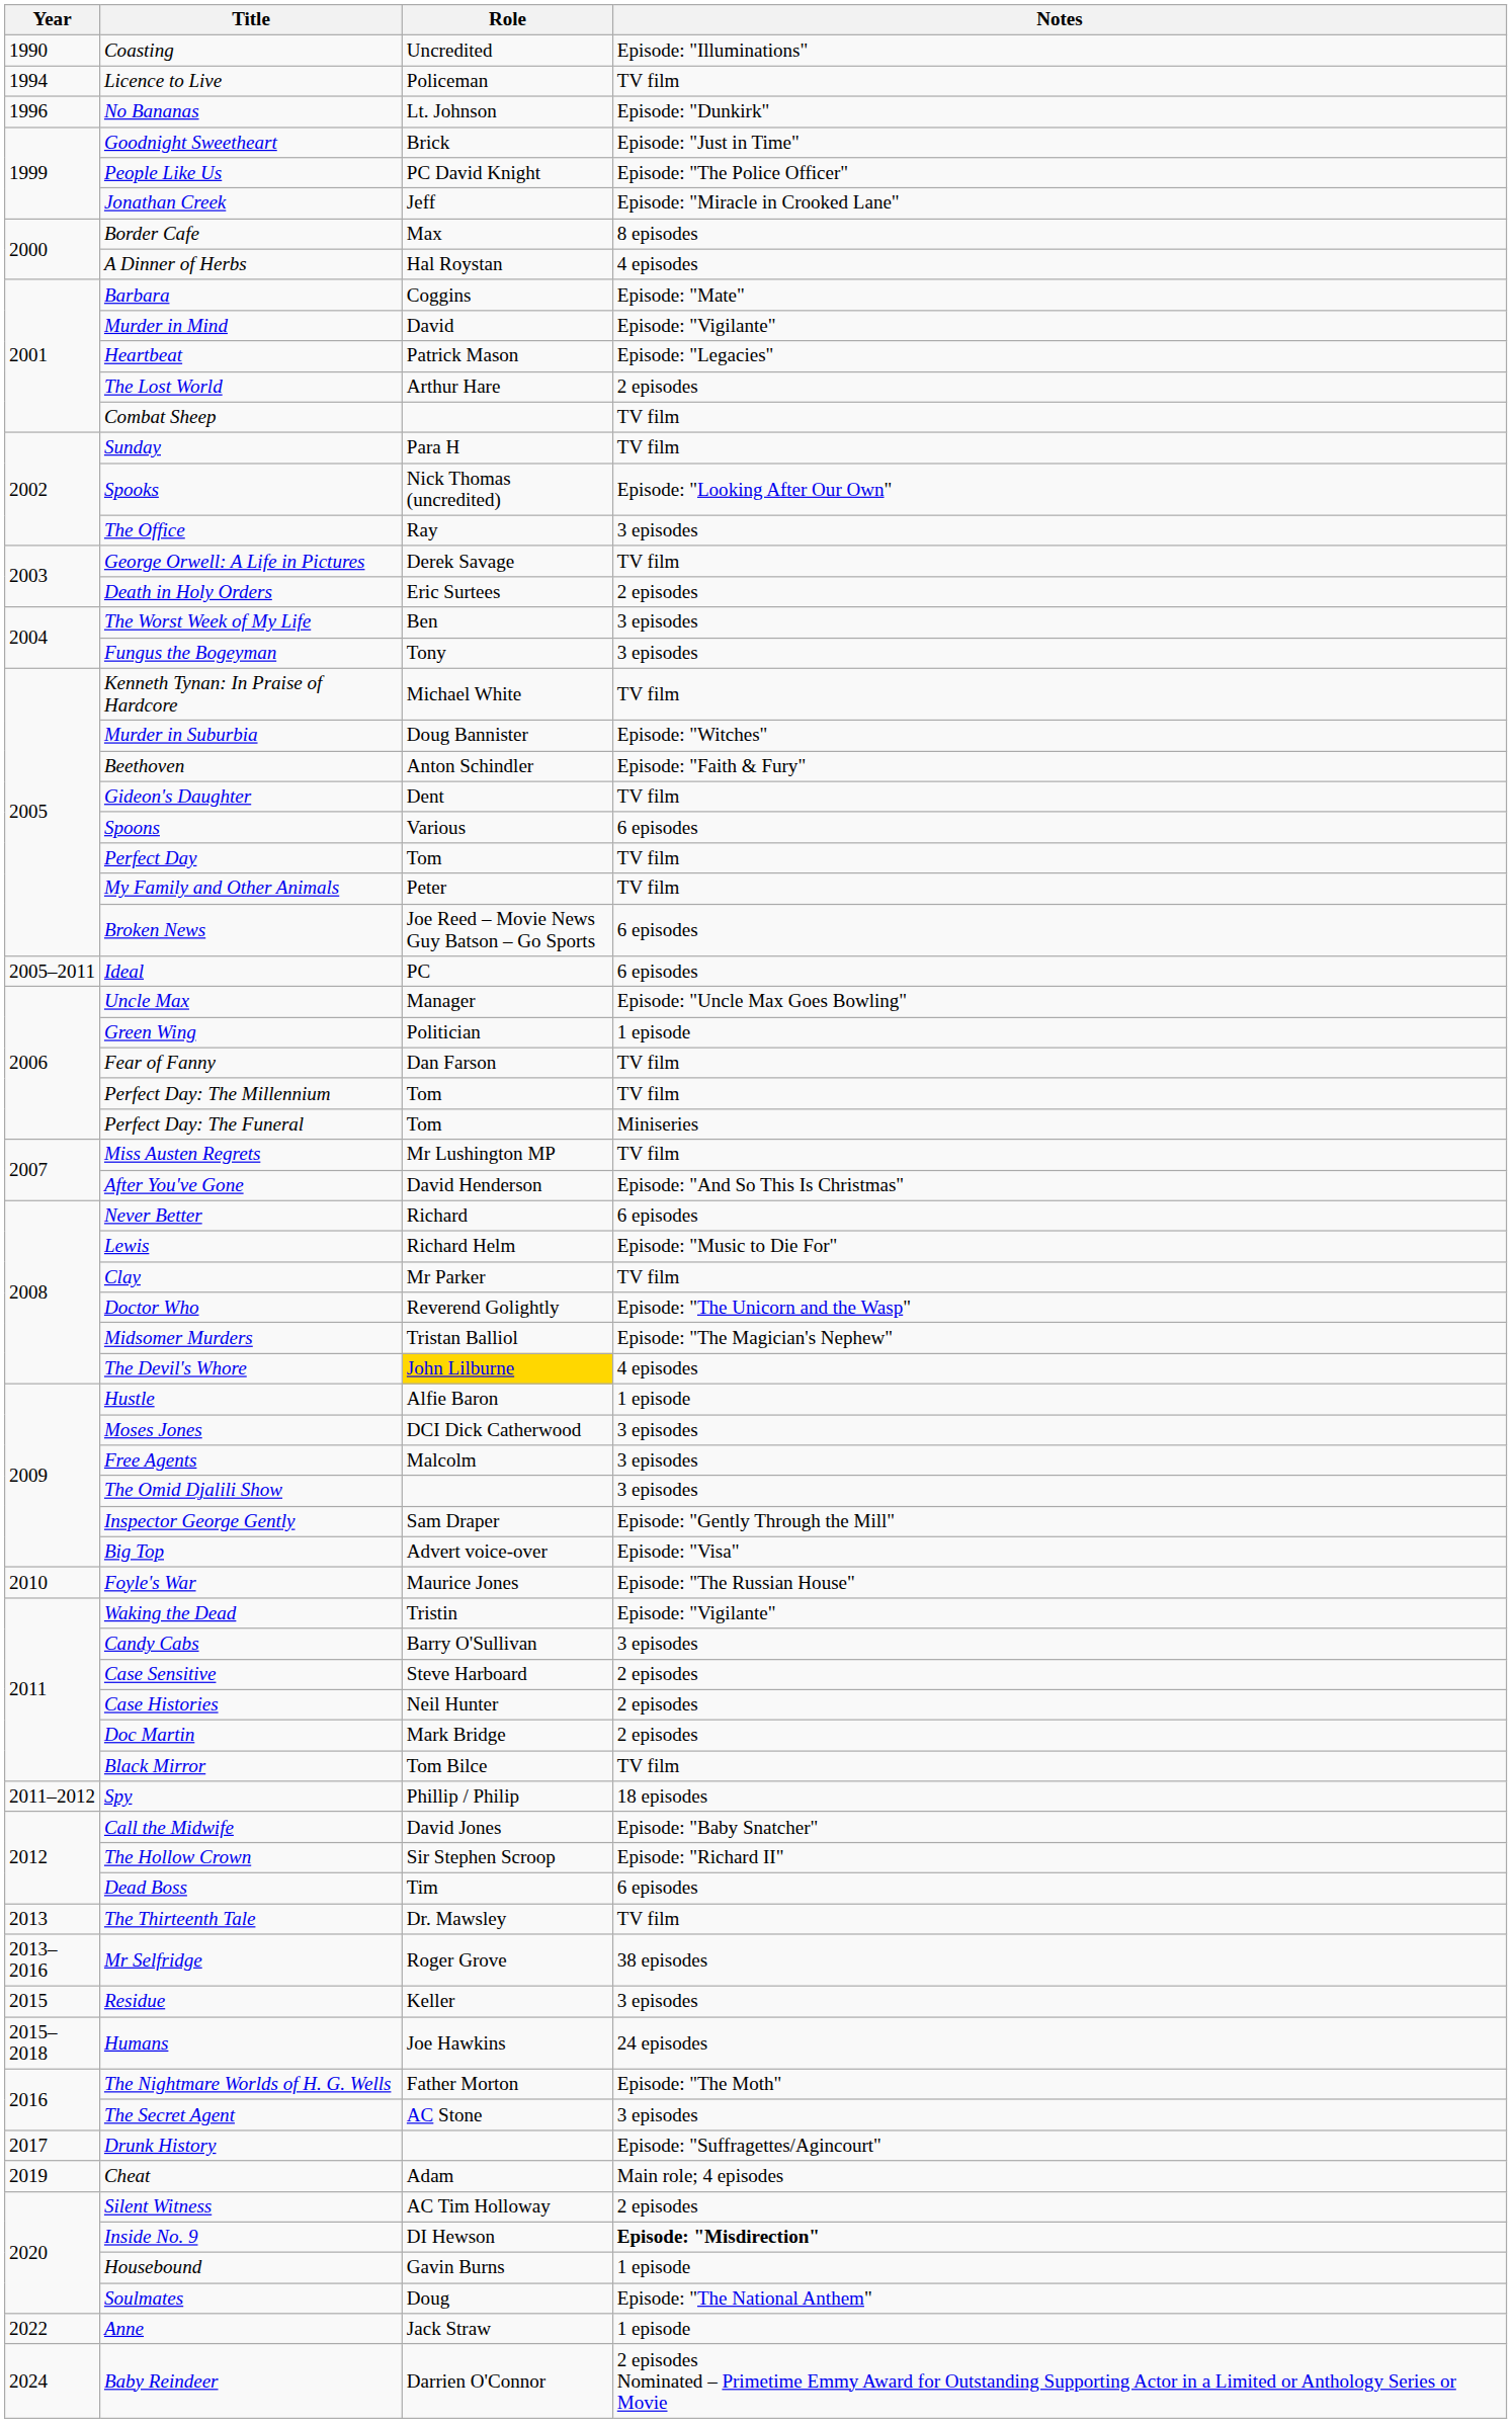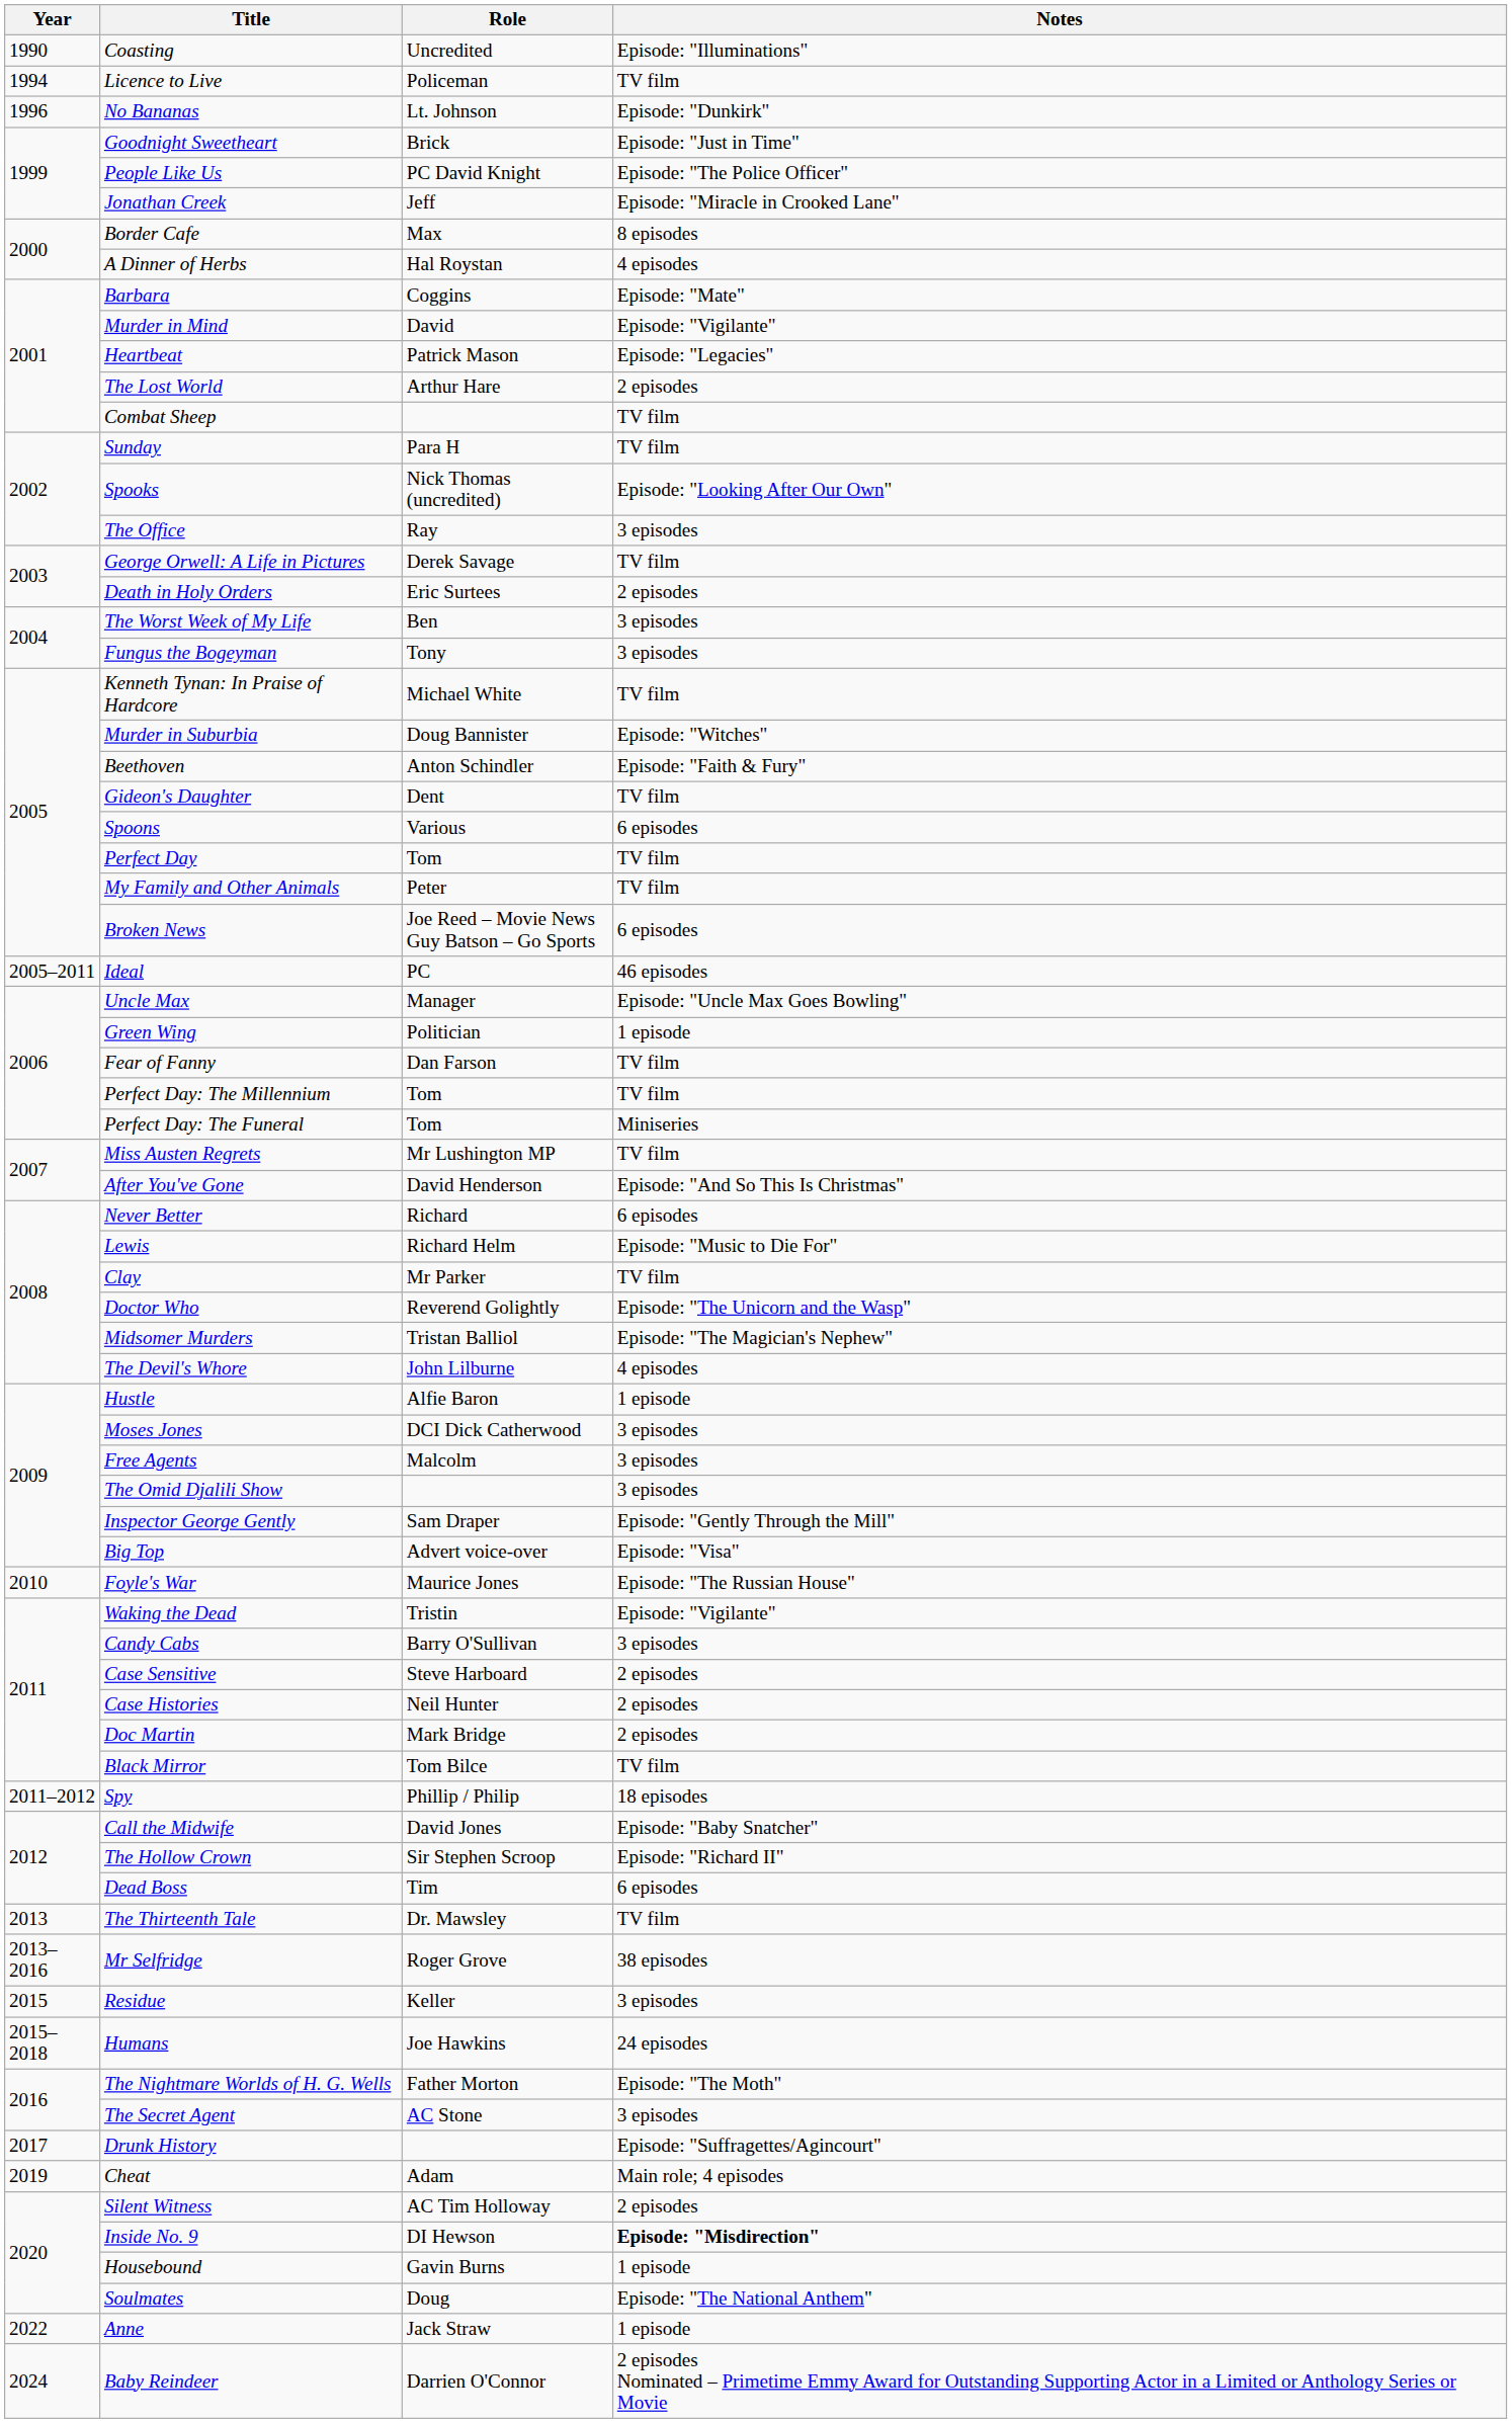 <table class="wikitable sortable">
 <tr>
 <th>Year</th>
 <th>Title</th>
 <th>Role</th>
 <th class="unsortable">Notes</th>
 </tr>
 <tr>
 <td>1990</td>
 <td><em>Coasting</em></td>
 <td>Uncredited</td>
 <td>Episode: "Illuminations"</td>
 </tr>
 <tr>
 <td>1994</td>
 <td><em>Licence to Live</em></td>
 <td>Policeman</td>
 <td>TV film</td>
 </tr>
 <tr>
 <td>1996</td>
 <td><em><a href='#'>No Bananas</a></em></td>
 <td>Lt. Johnson</td>
 <td>Episode: "Dunkirk"</td>
 </tr>
 <tr>
 <td rowspan="3">1999</td>
 <td><em><a href='#'>Goodnight Sweetheart</a></em></td>
 <td>Brick</td>
 <td>Episode: "Just in Time"</td>
 </tr>
 <tr>
 <td><em><a href='#'>People Like Us</a></em></td>
 <td>PC David Knight</td>
 <td>Episode: "The Police Officer"</td>
 </tr>
 <tr>
 <td><em><a href='#'>Jonathan Creek</a></em></td>
 <td>Jeff</td>
 <td>Episode: "Miracle in Crooked Lane"</td>
 </tr>
 <tr>
 <td rowspan="2">2000</td>
 <td><em>Border Cafe</em></td>
 <td>Max</td>
 <td>8 episodes</td>
 </tr>
 <tr>
 <td><em>A Dinner of Herbs</em></td>
 <td>Hal Roystan</td>
 <td>4 episodes</td>
 </tr>
 <tr>
 <td rowspan="5">2001</td>
 <td><em><a href='#'>Barbara</a></em></td>
 <td>Coggins</td>
 <td>Episode: "Mate"</td>
 </tr>
 <tr>
 <td><em><a href='#'>Murder in Mind</a></em></td>
 <td>David</td>
 <td>Episode: "Vigilante"</td>
 </tr>
 <tr>
 <td><em><a href='#'>Heartbeat</a></em></td>
 <td>Patrick Mason</td>
 <td>Episode: "Legacies"</td>
 </tr>
 <tr>
 <td><em><a href='#'>The Lost World</a></em></td>
 <td>Arthur Hare</td>
 <td>2 episodes</td>
 </tr>
 <tr>
 <td><em>Combat Sheep</em></td>
 <td></td>
 <td>TV film</td>
 </tr>
 <tr>
 <td rowspan="3">2002</td>
 <td><em><a href='#'>Sunday</a></em></td>
 <td>Para H</td>
 <td>TV film</td>
 </tr>
 <tr>
 <td><em><a href='#'>Spooks</a></em></td>
 <td>Nick Thomas (uncredited)</td>
 <td>Episode: "<a href='#'>Looking After Our Own</a>"</td>
 </tr>
 <tr>
 <td><em><a href='#'>The Office</a></em></td>
 <td>Ray</td>
 <td>3 episodes</td>
 </tr>
 <tr>
 <td rowspan="2">2003</td>
 <td><em><a href='#'>George Orwell: A Life in Pictures</a></em></td>
 <td>Derek Savage</td>
 <td>TV film</td>
 </tr>
 <tr>
 <td><em><a href='#'>Death in Holy Orders</a></em></td>
 <td>Eric Surtees</td>
 <td>2 episodes</td>
 </tr>
 <tr>
 <td rowspan="2">2004</td>
 <td><em><a href='#'>The Worst Week of My Life</a></em></td>
 <td>Ben</td>
 <td>3 episodes</td>
 </tr>
 <tr>
 <td><em><a href='#'>Fungus the Bogeyman</a></em></td>
 <td>Tony</td>
 <td>3 episodes</td>
 </tr>
 <tr>
 <td rowspan="8">2005</td>
 <td><em>Kenneth Tynan: In Praise of Hardcore</em></td>
 <td>Michael White</td>
 <td>TV film</td>
 </tr>
 <tr>
 <td><em><a href='#'>Murder in Suburbia</a></em></td>
 <td>Doug Bannister</td>
 <td>Episode: "Witches"</td>
 </tr>
 <tr>
 <td><em>Beethoven</em></td>
 <td>Anton Schindler</td>
 <td>Episode: "Faith & Fury"</td>
 </tr>
 <tr>
 <td><em><a href='#'>Gideon's Daughter</a></em></td>
 <td>Dent</td>
 <td>TV film</td>
 </tr>
 <tr>
 <td><em><a href='#'>Spoons</a></em></td>
 <td>Various</td>
 <td>6 episodes</td>
 </tr>
 <tr>
 <td><em><a href='#'>Perfect Day</a></em></td>
 <td>Tom</td>
 <td>TV film</td>
 </tr>
 <tr>
 <td><em><a href='#'>My Family and Other Animals</a></em></td>
 <td>Peter</td>
 <td>TV film</td>
 </tr>
 <tr>
 <td><em><a href='#'>Broken News</a></em></td>
 <td>Joe Reed – Movie News<br>Guy Batson – Go Sports</td>
 <td>6 episodes</td>
 </tr>
 <tr>
 <td>2005–2011</td>
 <td><em><a href='#'>Ideal</a></em></td>
 <td>PC</td>
-<td>6 episodes</td>
+<td>46 episodes</td>
 </tr>
 <tr>
 <td rowspan="5">2006</td>
 <td><em><a href='#'>Uncle Max</a></em></td>
 <td>Manager</td>
 <td>Episode: "Uncle Max Goes Bowling"</td>
 </tr>
 <tr>
 <td><em><a href='#'>Green Wing</a></em></td>
 <td>Politician</td>
 <td>1 episode</td>
 </tr>
 <tr>
 <td><em>Fear of Fanny</em></td>
 <td>Dan Farson</td>
 <td>TV film</td>
 </tr>
 <tr>
 <td><em>Perfect Day: The Millennium</em></td>
 <td>Tom</td>
 <td>TV film</td>
 </tr>
 <tr>
 <td><em>Perfect Day: The Funeral</em></td>
 <td>Tom</td>
 <td>Miniseries</td>
 </tr>
 <tr>
 <td rowspan="2">2007</td>
 <td><em><a href='#'>Miss Austen Regrets</a></em></td>
 <td>Mr Lushington MP</td>
 <td>TV film</td>
 </tr>
 <tr>
 <td><em><a href='#'>After You've Gone</a></em></td>
 <td>David Henderson</td>
 <td>Episode: "And So This Is Christmas"</td>
 </tr>
 <tr>
 <td rowspan="6">2008</td>
 <td><em><a href='#'>Never Better</a></em></td>
 <td>Richard</td>
 <td>6 episodes</td>
 </tr>
 <tr>
 <td><em><a href='#'>Lewis</a></em></td>
 <td>Richard Helm</td>
 <td>Episode: "Music to Die For"</td>
 </tr>
 <tr>
 <td><em><a href='#'>Clay</a></em></td>
 <td>Mr Parker</td>
 <td>TV film</td>
 </tr>
 <tr>
 <td><em><a href='#'>Doctor Who</a></em></td>
 <td>Reverend Golightly</td>
 <td>Episode: "<a href='#'>The Unicorn and the Wasp</a>"</td>
 </tr>
 <tr>
 <td><em><a href='#'>Midsomer Murders</a></em></td>
 <td>Tristan Balliol</td>
 <td>Episode: "The Magician's Nephew"</td>
 </tr>
 <tr>
 <td><em><a href='#'>The Devil's Whore</a></em></td>
-<td style="background: gold;"><a href='#'>John Lilburne</a></td>
+<td><a href='#'>John Lilburne</a></td>
 <td>4 episodes</td>
 </tr>
 <tr>
 <td rowspan="6">2009</td>
 <td><em><a href='#'>Hustle</a></em></td>
 <td>Alfie Baron</td>
 <td>1 episode</td>
 </tr>
 <tr>
 <td><em><a href='#'>Moses Jones</a></em></td>
 <td>DCI Dick Catherwood</td>
 <td>3 episodes</td>
 </tr>
 <tr>
 <td><em><a href='#'>Free Agents</a></em></td>
 <td>Malcolm</td>
 <td>3 episodes</td>
 </tr>
 <tr>
 <td><em><a href='#'>The Omid Djalili Show</a></em></td>
 <td></td>
 <td>3 episodes</td>
 </tr>
 <tr>
 <td><em><a href='#'>Inspector George Gently</a></em></td>
 <td>Sam Draper</td>
 <td>Episode: "Gently Through the Mill"</td>
 </tr>
 <tr>
 <td><em><a href='#'>Big Top</a></em></td>
 <td>Advert voice-over</td>
 <td>Episode: "Visa"</td>
 </tr>
 <tr>
 <td>2010</td>
 <td><em><a href='#'>Foyle's War</a></em></td>
 <td>Maurice Jones</td>
 <td>Episode: "The Russian House"</td>
 </tr>
 <tr>
 <td rowspan="6">2011</td>
 <td><em><a href='#'>Waking the Dead</a></em></td>
 <td>Tristin</td>
 <td>Episode: "Vigilante"</td>
 </tr>
 <tr>
 <td><em><a href='#'>Candy Cabs</a></em></td>
 <td>Barry O'Sullivan</td>
 <td>3 episodes</td>
 </tr>
 <tr>
 <td><em><a href='#'>Case Sensitive</a></em></td>
 <td>Steve Harboard</td>
 <td>2 episodes</td>
 </tr>
 <tr>
 <td><em><a href='#'>Case Histories</a></em></td>
 <td>Neil Hunter</td>
 <td>2 episodes</td>
 </tr>
 <tr>
 <td><em><a href='#'>Doc Martin</a></em></td>
 <td>Mark Bridge</td>
 <td>2 episodes</td>
 </tr>
 <tr>
 <td><em><a href='#'>Black Mirror</a></em></td>
 <td>Tom Bilce</td>
 <td>TV film</td>
 </tr>
 <tr>
 <td>2011–2012</td>
 <td><em><a href='#'>Spy</a></em></td>
 <td>Phillip / Philip</td>
 <td>18 episodes</td>
 </tr>
 <tr>
 <td rowspan="3">2012</td>
 <td><em><a href='#'>Call the Midwife</a></em></td>
 <td>David Jones</td>
 <td>Episode: "Baby Snatcher"</td>
 </tr>
 <tr>
 <td><em><a href='#'>The Hollow Crown</a></em></td>
 <td>Sir Stephen Scroop</td>
 <td>Episode: "Richard II"</td>
 </tr>
 <tr>
 <td><em><a href='#'>Dead Boss</a></em></td>
 <td>Tim</td>
 <td>6 episodes</td>
 </tr>
 <tr>
 <td>2013</td>
 <td><em><a href='#'>The Thirteenth Tale</a></em></td>
 <td>Dr. Mawsley</td>
 <td>TV film</td>
 </tr>
 <tr>
 <td>2013–2016</td>
 <td><em><a href='#'>Mr Selfridge</a></em></td>
 <td>Roger Grove</td>
 <td>38 episodes</td>
 </tr>
 <tr>
 <td>2015</td>
 <td><em><a href='#'>Residue</a></em></td>
 <td>Keller</td>
 <td>3 episodes</td>
 </tr>
 <tr>
 <td>2015–2018</td>
 <td><em><a href='#'>Humans</a></em></td>
 <td>Joe Hawkins</td>
 <td>24 episodes</td>
 </tr>
 <tr>
 <td rowspan="2">2016</td>
 <td><em><a href='#'>The Nightmare Worlds of H. G. Wells</a></em></td>
 <td>Father Morton</td>
 <td>Episode: "The Moth"</td>
 </tr>
 <tr>
 <td><em><a href='#'>The Secret Agent</a></em></td>
 <td><a href='#'>AC</a> Stone</td>
 <td>3 episodes</td>
 </tr>
 <tr>
 <td>2017</td>
 <td><em><a href='#'>Drunk History</a></em></td>
 <td></td>
 <td>Episode: "Suffragettes/Agincourt"</td>
 </tr>
 <tr>
 <td>2019</td>
 <td><em>Cheat</em></td>
 <td>Adam</td>
 <td>Main role; 4 episodes</td>
 </tr>
 <tr>
 <td rowspan="4">2020</td>
 <td><em><a href='#'>Silent Witness</a></em></td>
 <td>AC Tim Holloway</td>
 <td>2 episodes</td>
 </tr>
 <tr>
 <td><em><a href='#'>Inside No. 9</a></em></td>
 <td>DI Hewson</td>
 <td><strong>Episode: "Misdirection"</strong></td>
 </tr>
 <tr>
 <td><em>Housebound</em></td>
 <td>Gavin Burns</td>
 <td>1 episode</td>
 </tr>
 <tr>
 <td><em><a href='#'>Soulmates</a></em></td>
 <td>Doug</td>
 <td>Episode: "<a href='#'>The National Anthem</a>"</td>
 </tr>
 <tr>
 <td>2022</td>
 <td><em><a href='#'>Anne</a></em></td>
 <td>Jack Straw</td>
 <td>1 episode</td>
 </tr>
 <tr>
 <td>2024</td>
 <td><em><a href='#'>Baby Reindeer</a></em></td>
 <td>Darrien O'Connor</td>
 <td>2 episodes <br> Nominated – <a href='#'>Primetime Emmy Award for Outstanding Supporting Actor in a Limited or Anthology Series or Movie</a></td>
 </tr>
 </table>
